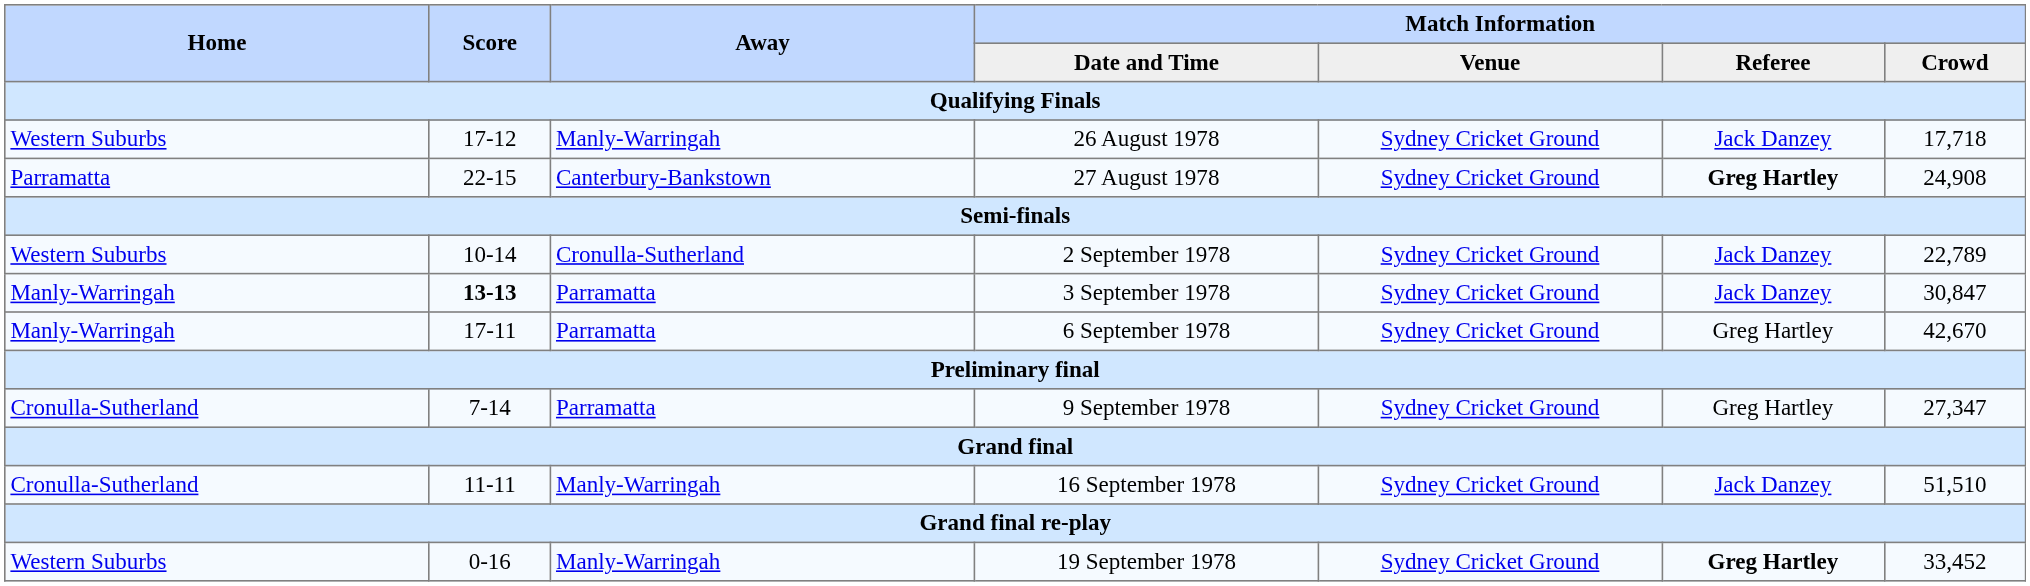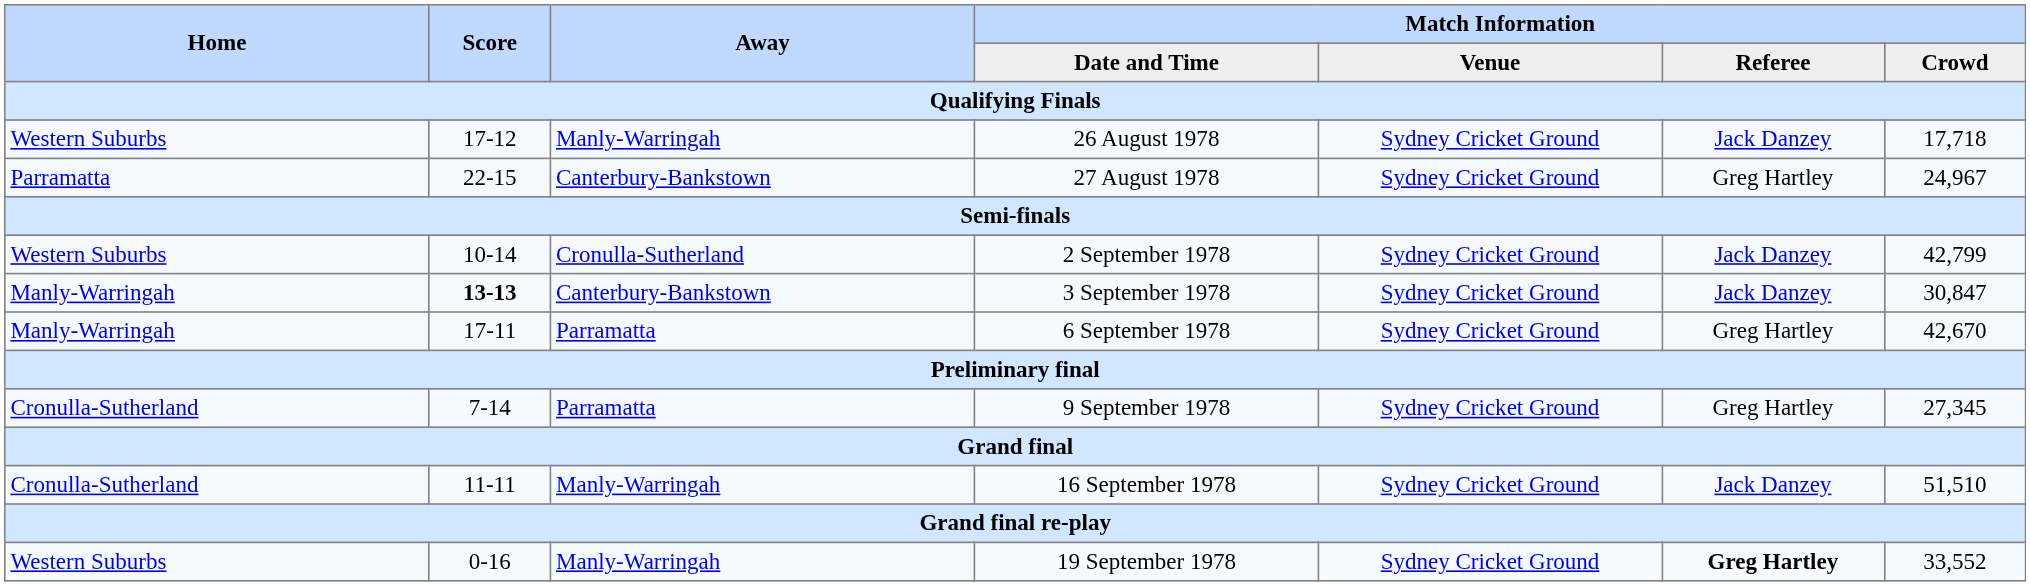 <table border=1 style="border-collapse:collapse; font-size:90%; text-align:center;" cellpadding=3 cellspacing=0 width=100%>
 <tr bgcolor=#C1D8FF>
 <th rowspan=2 width=21%>Home</th>
 <th rowspan=2 width=6%>Score</th>
 <th rowspan=2 width=21%>Away</th>
 <th colspan=6>Match Information</th>
 </tr>
 <tr bgcolor=#EFEFEF>
 <th width=17%>Date and Time</th>
 <th width=17%>Venue</th>
 <th width=11%>Referee</th>
 <th width=7%>Crowd</th>
 </tr>
 <tr bgcolor="#D0E7FF">
 <td colspan=7><strong>Qualifying Finals</strong></td>
 </tr>
 <tr bgcolor=#F5FAFF>
 <td align=left> <a href='#'>Western Suburbs</a></td>
 <td>17-12</td>
 <td align=left> <a href='#'>Manly-Warringah</a></td>
 <td>26 August 1978</td>
 <td><a href='#'>Sydney Cricket Ground</a></td>
 <td><a href='#'>Jack Danzey</a></td>
 <td>17,718</td>
 </tr>
 <tr bgcolor=#F5FAFF>
 <td align=left> <a href='#'>Parramatta</a></td>
 <td>22-15</td>
 <td align=left> <a href='#'>Canterbury-Bankstown</a></td>
 <td>27 August 1978</td>
 <td><a href='#'>Sydney Cricket Ground</a></td>
-<td><strong>Greg Hartley</strong></td>
-<td>24,908</td>
+<td>Greg Hartley</td>
+<td>24,967</td>
 </tr>
 <tr bgcolor="#D0E7FF">
 <td colspan=7><strong>Semi-finals</strong></td>
 </tr>
 <tr bgcolor=#F5FAFF>
 <td align=left> <a href='#'>Western Suburbs</a></td>
 <td>10-14</td>
 <td align=left> <a href='#'>Cronulla-Sutherland</a></td>
 <td>2 September 1978</td>
 <td><a href='#'>Sydney Cricket Ground</a></td>
 <td><a href='#'>Jack Danzey</a></td>
-<td>22,789</td>
+<td>42,799</td>
 </tr>
 <tr bgcolor=#F5FAFF>
 <td align=left> <a href='#'>Manly-Warringah</a></td>
 <td><strong>13-13</strong></td>
-<td align=left> <a href='#'>Parramatta</a></td>
+<td align=left> <a href='#'>Canterbury-Bankstown</a></td>
 <td>3 September 1978</td>
 <td><a href='#'>Sydney Cricket Ground</a></td>
 <td><a href='#'>Jack Danzey</a></td>
 <td>30,847</td>
 </tr>
 <tr bgcolor=#F5FAFF>
 <td align=left> <a href='#'>Manly-Warringah</a></td>
 <td>17-11</td>
 <td align=left> <a href='#'>Parramatta</a></td>
 <td>6 September 1978</td>
 <td><a href='#'>Sydney Cricket Ground</a></td>
 <td>Greg Hartley</td>
 <td>42,670</td>
 </tr>
 <tr bgcolor="#D0E7FF">
 <td colspan=7><strong>Preliminary final</strong></td>
 </tr>
 <tr bgcolor=#F5FAFF>
 <td align=left> <a href='#'>Cronulla-Sutherland</a></td>
 <td>7-14</td>
 <td align=left> <a href='#'>Parramatta</a></td>
 <td>9 September 1978</td>
 <td><a href='#'>Sydney Cricket Ground</a></td>
 <td>Greg Hartley</td>
-<td>27,347</td>
+<td>27,345</td>
 </tr>
 <tr bgcolor="#D0E7FF">
 <td colspan=7><strong>Grand final</strong></td>
 </tr>
 <tr bgcolor=#F5FAFF>
 <td align=left> <a href='#'>Cronulla-Sutherland</a></td>
 <td>11-11</td>
 <td align=left> <a href='#'>Manly-Warringah</a></td>
 <td>16 September 1978</td>
 <td><a href='#'>Sydney Cricket Ground</a></td>
 <td><a href='#'>Jack Danzey</a></td>
 <td>51,510</td>
 </tr>
 <tr bgcolor="#D0E7FF">
 <td colspan=7><strong>Grand final re-play</strong></td>
 </tr>
 <tr bgcolor=#F5FAFF>
 <td align=left> <a href='#'>Western Suburbs</a></td>
 <td>0-16</td>
 <td align=left> <a href='#'>Manly-Warringah</a></td>
 <td>19 September 1978</td>
 <td><a href='#'>Sydney Cricket Ground</a></td>
 <td><strong>Greg Hartley</strong></td>
-<td>33,452</td>
+<td>33,552</td>
 </tr>
 </table>
